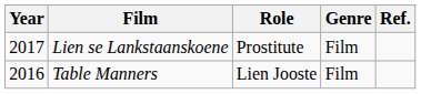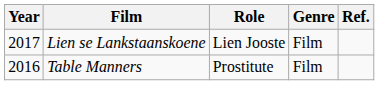 <table class="wikitable">
 <tr>
 <th>Year</th>
 <th>Film</th>
 <th>Role</th>
 <th>Genre</th>
 <th>Ref.</th>
 </tr>
 <tr>
 <td>2017</td>
 <td><em>Lien se Lankstaanskoene</em></td>
-<td>Prostitute</td>
+<td>Lien Jooste</td>
 <td>Film</td>
 <td></td>
 </tr>
 <tr>
 <td>2016</td>
 <td><em>Table Manners</em></td>
-<td>Lien Jooste</td>
+<td>Prostitute</td>
 <td>Film</td>
 <td></td>
 </tr>
 </table>
